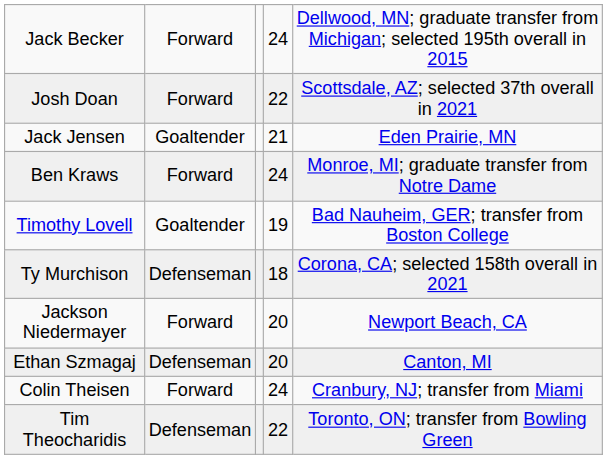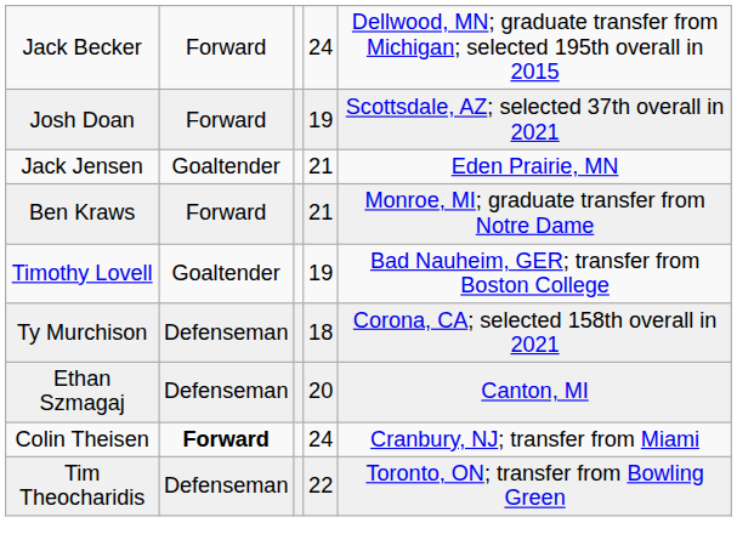 <table class="wikitable" width="60%">
 <tr align="center" bgcolor="">
 <td>Jack Becker</td>
 <td>Forward</td>
 <td></td>
 <td>24</td>
 <td><a href='#'>Dellwood, MN</a>; graduate transfer from <a href='#'>Michigan</a>; selected 195th overall in <a href='#'>2015</a></td>
 </tr>
 <tr align="center" bgcolor="f0f0f0">
 <td>Josh Doan</td>
 <td>Forward</td>
 <td></td>
-<td>22</td>
+<td>19</td>
 <td><a href='#'>Scottsdale, AZ</a>; selected 37th overall in <a href='#'>2021</a></td>
 </tr>
 <tr align="center" bgcolor="">
 <td>Jack Jensen</td>
 <td>Goaltender</td>
 <td></td>
 <td>21</td>
 <td><a href='#'>Eden Prairie, MN</a></td>
 </tr>
 <tr align="center" bgcolor="f0f0f0">
 <td>Ben Kraws</td>
 <td>Forward</td>
 <td></td>
-<td>24</td>
+<td>21</td>
 <td><a href='#'>Monroe, MI</a>; graduate transfer from <a href='#'>Notre Dame</a></td>
 </tr>
 <tr align="center" bgcolor="">
 <td><a href='#'>Timothy Lovell</a></td>
 <td>Goaltender</td>
 <td></td>
 <td>19</td>
 <td><a href='#'>Bad Nauheim, GER</a>; transfer from <a href='#'>Boston College</a></td>
 </tr>
 <tr align="center" bgcolor="f0f0f0">
 <td>Ty Murchison</td>
 <td>Defenseman</td>
 <td></td>
 <td>18</td>
 <td><a href='#'>Corona, CA</a>; selected 158th overall in <a href='#'>2021</a></td>
 </tr>
-<tr align="center" bgcolor="">
-<td>Jackson Niedermayer</td>
-<td>Forward</td>
-<td></td>
-<td>20</td>
-<td><a href='#'>Newport Beach, CA</a></td>
-</tr>
 <tr align="center" bgcolor="f0f0f0">
 <td>Ethan Szmagaj</td>
 <td>Defenseman</td>
 <td></td>
 <td>20</td>
 <td><a href='#'>Canton, MI</a></td>
 </tr>
 <tr align="center" bgcolor="">
 <td>Colin Theisen</td>
-<td>Forward</td>
+<td><strong>Forward</strong></td>
 <td></td>
 <td>24</td>
 <td><a href='#'>Cranbury, NJ</a>; transfer from <a href='#'>Miami</a></td>
 </tr>
 <tr align="center" bgcolor="f0f0f0">
 <td>Tim Theocharidis</td>
 <td>Defenseman</td>
 <td></td>
 <td>22</td>
 <td><a href='#'>Toronto, ON</a>; transfer from <a href='#'>Bowling Green</a></td>
 </tr>
 </table>
